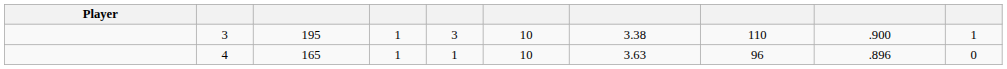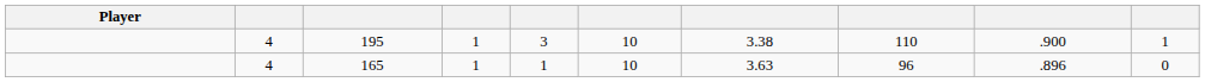 <table class="wikitable sortable" style="width:100%;">
 <tr style="text-align:center; background:#ddd;">
 <th>Player</th>
 <th></th>
 <th></th>
 <th></th>
 <th></th>
 <th></th>
 <th></th>
 <th></th>
 <th></th>
 <th></th>
 </tr>
 <tr align=center>
 <td></td>
-<td>3</td>
+<td>4</td>
 <td>195</td>
 <td>1</td>
 <td>3</td>
 <td>10</td>
 <td>3.38</td>
 <td>110</td>
 <td>.900</td>
 <td>1</td>
 </tr>
 <tr align=center>
 <td></td>
 <td>4</td>
 <td>165</td>
 <td>1</td>
 <td>1</td>
 <td>10</td>
 <td>3.63</td>
 <td>96</td>
 <td>.896</td>
 <td>0</td>
 </tr>
 </table>
